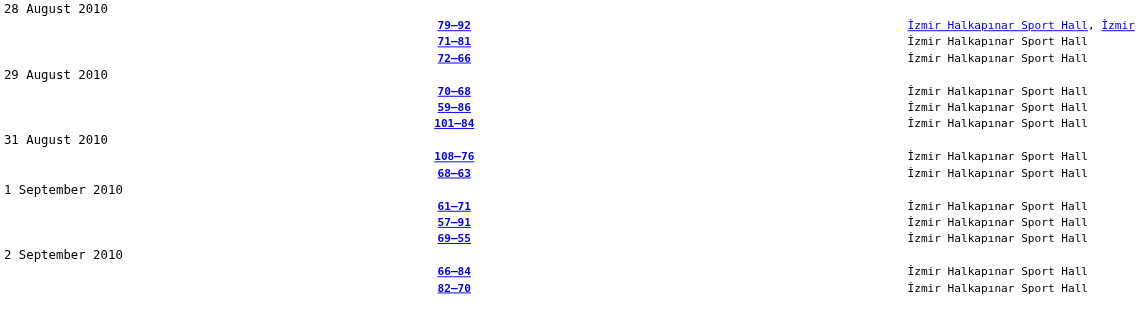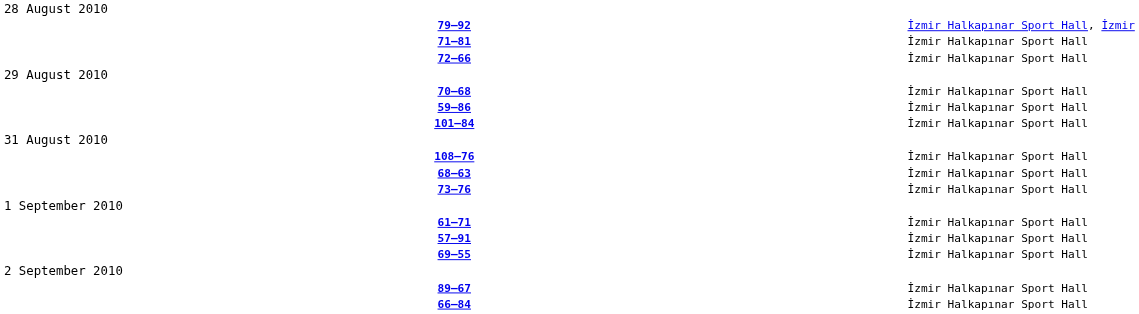 <table style="width:100%;" cellspacing="1">
 <tr>
 <th width=25%></th>
 <th width=2%></th>
 <th width=6%></th>
 <th width=2%></th>
 <th width=25%></th>
 </tr>
 <tr>
 <td>28 August 2010</td>
 </tr>
 <tr style=font-size:90%>
 <td align=right><strong></strong></td>
 <td></td>
 <td align=center><strong><a href='#'>79–92</a></strong></td>
 <td></td>
 <td><strong></strong></td>
 <td><a href='#'>İzmir Halkapınar Sport Hall</a>, <a href='#'>İzmir</a></td>
 </tr>
 <tr style=font-size:90%>
 <td align=right><strong></strong></td>
 <td></td>
 <td align=center><strong><a href='#'>71–81</a></strong></td>
 <td></td>
 <td><strong></strong></td>
 <td>İzmir Halkapınar Sport Hall</td>
 </tr>
 <tr style=font-size:90%>
 <td align=right><strong></strong></td>
 <td></td>
 <td align=center><strong><a href='#'>72–66</a></strong></td>
 <td></td>
 <td><strong></strong></td>
 <td>İzmir Halkapınar Sport Hall</td>
 </tr>
 <tr>
 <td>29 August 2010</td>
 </tr>
 <tr style=font-size:90%>
 <td align=right><strong></strong></td>
 <td></td>
 <td align=center><strong><a href='#'>70–68</a></strong></td>
 <td></td>
 <td><strong></strong></td>
 <td>İzmir Halkapınar Sport Hall</td>
 </tr>
 <tr style=font-size:90%>
 <td align=right><strong></strong></td>
 <td></td>
 <td align=center><strong><a href='#'>59–86</a></strong></td>
 <td></td>
 <td><strong></strong></td>
 <td>İzmir Halkapınar Sport Hall</td>
 </tr>
 <tr style=font-size:90%>
 <td align=right><strong></strong></td>
 <td></td>
 <td align=center><strong><a href='#'>101–84</a></strong></td>
 <td></td>
 <td><strong></strong></td>
 <td>İzmir Halkapınar Sport Hall</td>
 </tr>
 <tr>
 <td>31 August 2010</td>
 </tr>
 <tr style=font-size:90%>
 <td align=right><strong></strong></td>
 <td></td>
 <td align=center><strong><a href='#'>108–76</a></strong></td>
 <td></td>
 <td><strong></strong></td>
 <td>İzmir Halkapınar Sport Hall</td>
 </tr>
 <tr style=font-size:90%>
 <td align=right><strong></strong></td>
 <td></td>
 <td align=center><strong><a href='#'>68–63</a></strong></td>
 <td></td>
 <td><strong></strong></td>
 <td>İzmir Halkapınar Sport Hall</td>
 </tr>
+<tr style=font-size:90%>
+<td align=right><strong></strong></td>
+<td></td>
+<td align=center><strong><a href='#'>73–76</a></strong></td>
+<td></td>
+<td><strong></strong></td>
+<td>İzmir Halkapınar Sport Hall</td>
+</tr>
 <tr>
 <td>1 September 2010</td>
 </tr>
 <tr style=font-size:90%>
 <td align=right><strong></strong></td>
 <td></td>
 <td align=center><strong><a href='#'>61–71</a></strong></td>
 <td></td>
 <td><strong></strong></td>
 <td>İzmir Halkapınar Sport Hall</td>
 </tr>
 <tr style=font-size:90%>
 <td align=right><strong></strong></td>
 <td></td>
 <td align=center><strong><a href='#'>57–91</a></strong></td>
 <td></td>
 <td><strong></strong></td>
 <td>İzmir Halkapınar Sport Hall</td>
 </tr>
 <tr style=font-size:90%>
 <td align=right><strong></strong></td>
 <td></td>
 <td align=center><strong><a href='#'>69–55</a></strong></td>
 <td></td>
 <td><strong></strong></td>
 <td>İzmir Halkapınar Sport Hall</td>
 </tr>
 <tr>
 <td>2 September 2010</td>
 </tr>
 <tr style=font-size:90%>
 <td align=right><strong></strong></td>
 <td></td>
-<td align=center><strong><a href='#'>66–84</a></strong></td>
+<td align=center><strong><a href='#'>89–67</a></strong></td>
 <td></td>
 <td><strong></strong></td>
 <td>İzmir Halkapınar Sport Hall</td>
 </tr>
 <tr style=font-size:90%>
 <td align=right><strong></strong></td>
 <td></td>
-<td align=center><strong><a href='#'>82–70</a></strong></td>
+<td align=center><strong><a href='#'>66–84</a></strong></td>
 <td></td>
 <td><strong></strong></td>
 <td>İzmir Halkapınar Sport Hall</td>
 </tr>
 </table>
